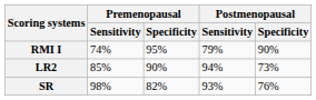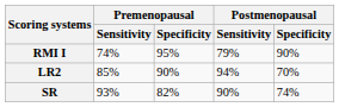 <table class="wikitable">
 <tr>
 <th rowspan=2>Scoring systems</th>
 <th colspan=2>Premenopausal</th>
 <th colspan=2>Postmenopausal</th>
 </tr>
 <tr>
 <th>Sensitivity</th>
 <th>Specificity</th>
 <th>Sensitivity</th>
 <th>Specificity</th>
 </tr>
 <tr>
 <th>RMI I</th>
 <td>74%</td>
 <td>95%</td>
 <td>79%</td>
 <td>90%</td>
 </tr>
 <tr>
 <th>LR2</th>
 <td>85%</td>
 <td>90%</td>
 <td>94%</td>
-<td>73%</td>
+<td>70%</td>
 </tr>
 <tr>
 <th>SR</th>
-<td>98%</td>
+<td>93%</td>
 <td>82%</td>
-<td>93%</td>
-<td>76%</td>
+<td>90%</td>
+<td>74%</td>
 </tr>
 </table>
